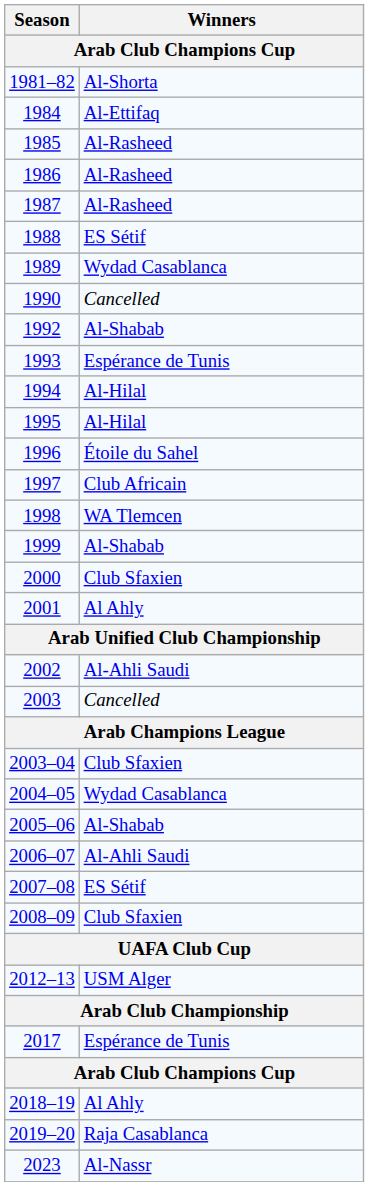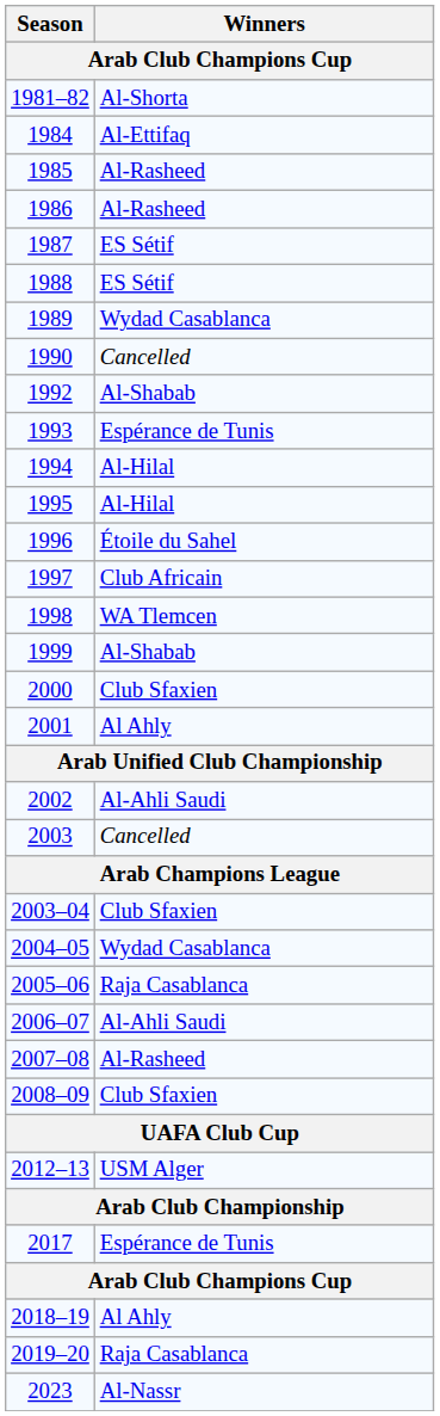 <table class="wikitable floatright" style="background:#F5FAFF; text-align:center; font-size:85%">
 <tr>
 <th>Season</th>
 <th style="width:200px">Winners</th>
 </tr>
 <tr>
 <th colspan="2">Arab Club Champions Cup</th>
 </tr>
 <tr>
 <td><a href='#'>1981–82</a></td>
 <td style="text-align:left"> <a href='#'>Al-Shorta</a></td>
 </tr>
 <tr>
 <td><a href='#'>1984</a></td>
 <td style="text-align:left"> <a href='#'>Al-Ettifaq</a></td>
 </tr>
 <tr>
 <td><a href='#'>1985</a></td>
 <td style="text-align:left"> <a href='#'>Al-Rasheed</a></td>
 </tr>
 <tr>
 <td><a href='#'>1986</a></td>
 <td style="text-align:left"> <a href='#'>Al-Rasheed</a> </td>
 </tr>
 <tr>
 <td><a href='#'>1987</a></td>
-<td style="text-align:left"> <a href='#'>Al-Rasheed</a> </td>
+<td style="text-align:left"> <a href='#'>ES Sétif</a> </td>
 </tr>
 <tr>
 <td><a href='#'>1988</a></td>
 <td style="text-align:left"> <a href='#'>ES Sétif</a></td>
 </tr>
 <tr>
 <td><a href='#'>1989</a></td>
 <td style="text-align:left"> <a href='#'>Wydad Casablanca</a></td>
 </tr>
 <tr>
 <td><a href='#'>1990</a></td>
 <td style="text-align:left"><em>Cancelled</em></td>
 </tr>
 <tr>
 <td><a href='#'>1992</a></td>
 <td style="text-align:left"> <a href='#'>Al-Shabab</a></td>
 </tr>
 <tr>
 <td><a href='#'>1993</a></td>
 <td style="text-align:left"> <a href='#'>Espérance de Tunis</a></td>
 </tr>
 <tr>
 <td><a href='#'>1994</a></td>
 <td style="text-align:left"> <a href='#'>Al-Hilal</a></td>
 </tr>
 <tr>
 <td><a href='#'>1995</a></td>
 <td style="text-align:left"> <a href='#'>Al-Hilal</a> </td>
 </tr>
 <tr>
 <td><a href='#'>1996</a></td>
 <td style="text-align:left"> <a href='#'>Étoile du Sahel</a></td>
 </tr>
 <tr>
 <td><a href='#'>1997</a></td>
 <td style="text-align:left"> <a href='#'>Club Africain</a></td>
 </tr>
 <tr>
 <td><a href='#'>1998</a></td>
 <td style="text-align:left"> <a href='#'>WA Tlemcen</a></td>
 </tr>
 <tr>
 <td><a href='#'>1999</a></td>
 <td style="text-align:left"> <a href='#'>Al-Shabab</a> </td>
 </tr>
 <tr>
 <td><a href='#'>2000</a></td>
 <td style="text-align:left"> <a href='#'>Club Sfaxien</a></td>
 </tr>
 <tr>
 <td><a href='#'>2001</a></td>
 <td style="text-align:left"> <a href='#'>Al Ahly</a></td>
 </tr>
 <tr>
 <th colspan="2">Arab Unified Club Championship</th>
 </tr>
 <tr>
 <td><a href='#'>2002</a></td>
 <td style="text-align:left"> <a href='#'>Al-Ahli Saudi</a></td>
 </tr>
 <tr>
 <td><a href='#'>2003</a></td>
 <td style="text-align:left"><em>Cancelled</em></td>
 </tr>
 <tr>
 <th colspan="2">Arab Champions League</th>
 </tr>
 <tr>
 <td><a href='#'>2003–04</a></td>
 <td style="text-align:left"> <a href='#'>Club Sfaxien</a> </td>
 </tr>
 <tr>
 <td><a href='#'>2004–05</a></td>
 <td style="text-align:left"> <a href='#'>Wydad Casablanca</a></td>
 </tr>
 <tr>
 <td><a href='#'>2005–06</a></td>
-<td style="text-align:left"> <a href='#'>Al-Shabab</a> </td>
+<td style="text-align:left"> <a href='#'>Raja Casablanca</a></td>
 </tr>
 <tr>
 <td><a href='#'>2006–07</a></td>
 <td style="text-align:left"> <a href='#'>Al-Ahli Saudi</a></td>
 </tr>
 <tr>
 <td><a href='#'>2007–08</a></td>
-<td style="text-align:left"> <a href='#'>ES Sétif</a> </td>
+<td style="text-align:left"> <a href='#'>Al-Rasheed</a> </td>
 </tr>
 <tr>
 <td><a href='#'>2008–09</a></td>
 <td style="text-align:left"> <a href='#'>Club Sfaxien</a> </td>
 </tr>
 <tr>
 <th colspan="2">UAFA Club Cup</th>
 </tr>
 <tr>
 <td><a href='#'>2012–13</a></td>
 <td style="text-align:left"> <a href='#'>USM Alger</a></td>
 </tr>
 <tr>
 <th colspan="2">Arab Club Championship</th>
 </tr>
 <tr>
 <td><a href='#'>2017</a></td>
 <td style="text-align:left"> <a href='#'>Espérance de Tunis</a> </td>
 </tr>
 <tr>
 <th colspan="2">Arab Club Champions Cup</th>
 </tr>
 <tr>
 <td><a href='#'>2018–19</a></td>
 <td style="text-align:left"> <a href='#'>Al Ahly</a></td>
 </tr>
 <tr>
 <td><a href='#'>2019–20</a></td>
 <td style="text-align:left"> <a href='#'>Raja Casablanca</a> </td>
 </tr>
 <tr>
 <td><a href='#'>2023</a></td>
 <td style="text-align:left"> <a href='#'>Al-Nassr</a></td>
 </tr>
 </table>
